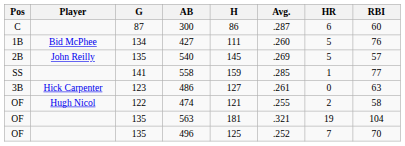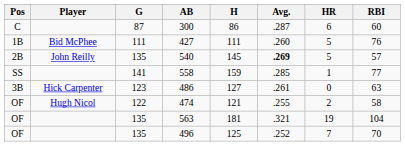 <table class="wikitable sortable">
 <tr>
 <th bgcolor="#DDDDFF" width="5%">Pos</th>
 <th bgcolor="#DDDDFF" width="16%">Player</th>
 <th bgcolor="#DDDDFF" width="9%">G</th>
 <th bgcolor="#DDDDFF" width="9%">AB</th>
 <th bgcolor="#DDDDFF" width="9%">H</th>
 <th bgcolor="#DDDDFF" width="9%">Avg.</th>
 <th bgcolor="#DDDDFF" width="9%">HR</th>
 <th bgcolor="#DDDDFF" width="9%">RBI</th>
 </tr>
 <tr align="center">
 <td>C</td>
 <td></td>
 <td>87</td>
 <td>300</td>
 <td>86</td>
 <td>.287</td>
 <td>6</td>
 <td>60</td>
 </tr>
 <tr align="center">
 <td>1B</td>
 <td><a href='#'>Bid McPhee</a></td>
-<td>134</td>
+<td>111</td>
 <td>427</td>
 <td>111</td>
 <td>.260</td>
 <td>5</td>
 <td>76</td>
 </tr>
 <tr align="center">
 <td>2B</td>
 <td><a href='#'>John Reilly</a></td>
 <td>135</td>
 <td>540</td>
 <td>145</td>
-<td>.269</td>
+<td><strong>.269</strong></td>
 <td>5</td>
 <td>57</td>
 </tr>
 <tr align="center">
 <td>SS</td>
 <td></td>
 <td>141</td>
 <td>558</td>
 <td>159</td>
 <td>.285</td>
 <td>1</td>
 <td>77</td>
 </tr>
 <tr align="center">
 <td>3B</td>
 <td><a href='#'>Hick Carpenter</a></td>
 <td>123</td>
 <td>486</td>
 <td>127</td>
 <td>.261</td>
 <td>0</td>
 <td>63</td>
 </tr>
 <tr align="center">
 <td>OF</td>
 <td><a href='#'>Hugh Nicol</a></td>
 <td>122</td>
 <td>474</td>
 <td>121</td>
 <td>.255</td>
 <td>2</td>
 <td>58</td>
 </tr>
 <tr align="center">
 <td>OF</td>
 <td></td>
 <td>135</td>
 <td>563</td>
 <td>181</td>
 <td>.321</td>
 <td>19</td>
 <td>104</td>
 </tr>
 <tr align="center">
 <td>OF</td>
 <td></td>
 <td>135</td>
 <td>496</td>
 <td>125</td>
 <td>.252</td>
 <td>7</td>
 <td>70</td>
 </tr>
 </table>
